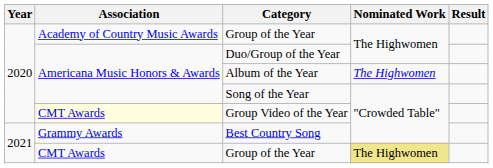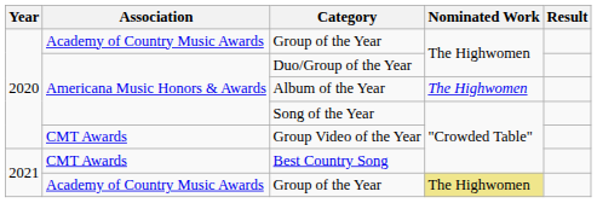 <table class="wikitable">
 <tr>
 <th>Year</th>
 <th>Association</th>
 <th>Category</th>
 <th>Nominated Work</th>
 <th>Result</th>
 </tr>
 <tr>
 <td rowspan=5>2020</td>
 <td><a href='#'>Academy of Country Music Awards</a></td>
 <td>Group of the Year</td>
 <td rowspan=2>The Highwomen</td>
 <td></td>
 </tr>
 <tr>
 <td rowspan=3><a href='#'>Americana Music Honors & Awards</a></td>
 <td>Duo/Group of the Year</td>
 <td></td>
 </tr>
 <tr>
 <td>Album of the Year</td>
 <td><em><a href='#'>The Highwomen</a></em></td>
 <td></td>
 </tr>
 <tr>
 <td>Song of the Year</td>
 <td rowspan=3>"Crowded Table"</td>
 <td></td>
 </tr>
 <tr>
-<td style="background: lightyellow;"><a href='#'>CMT Awards</a></td>
+<td><a href='#'>CMT Awards</a></td>
 <td>Group Video of the Year</td>
 <td></td>
 </tr>
 <tr>
 <td rowspan=2>2021</td>
-<td><a href='#'>Grammy Awards</a></td>
+<td><a href='#'>CMT Awards</a></td>
 <td><a href='#'>Best Country Song</a></td>
 <td></td>
 </tr>
 <tr>
-<td><a href='#'>CMT Awards</a></td>
+<td><a href='#'>Academy of Country Music Awards</a></td>
 <td>Group of the Year</td>
 <td style="background: khaki;">The Highwomen</td>
 <td></td>
 </tr>
 </table>
